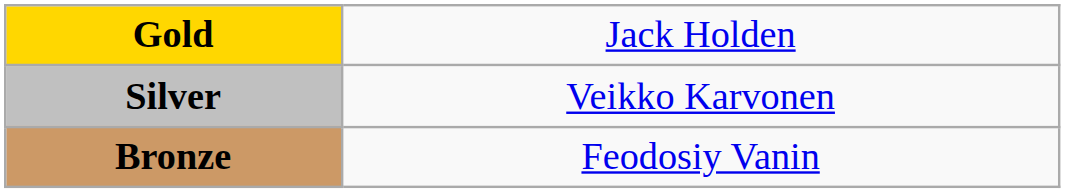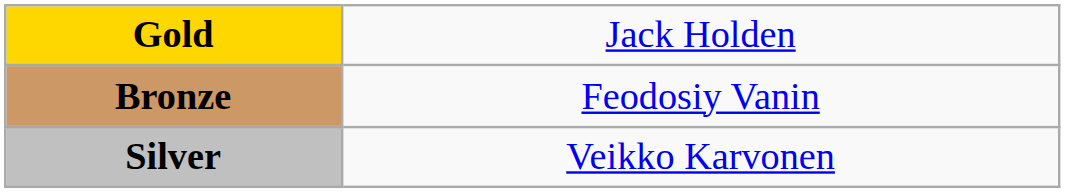 <table class="wikitable" style="text-align:center; " width="35%">
 <tr>
 <td bgcolor="gold"><strong>Gold</strong></td>
 <td><a href='#'>Jack Holden</a><br>  <small><em></em></small></td>
 </tr>
 <tr>
+<td bgcolor="CC9966"><strong>Bronze</strong></td>
+<td><a href='#'>Feodosiy Vanin</a><br>  <small><em></em></small></td>
+</tr>
+<tr>
 <td bgcolor="silver"><strong>Silver</strong></td>
 <td><a href='#'>Veikko Karvonen</a><br>  <small><em></em></small></td>
 </tr>
-<tr>
-<td bgcolor="CC9966"><strong>Bronze</strong></td>
-<td><a href='#'>Feodosiy Vanin</a><br>  <small><em></em></small></td>
-</tr>
 </table>
